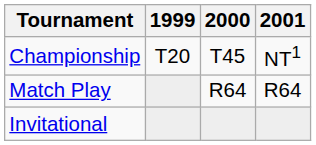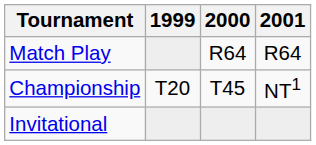 <table class="wikitable" style="text-align:center;">
 <tr>
 <th>Tournament</th>
 <th>1999</th>
 <th>2000</th>
 <th>2001</th>
 </tr>
 <tr>
+<td align="left"><a href='#'>Match Play</a></td>
+<td style="background:#eeeeee;"></td>
+<td>R64</td>
+<td>R64</td>
+</tr>
+<tr>
 <td align="left"><a href='#'>Championship</a></td>
 <td>T20</td>
 <td>T45</td>
 <td>NT<sup>1</sup></td>
-</tr>
-<tr>
-<td align="left"><a href='#'>Match Play</a></td>
-<td style="background:#eeeeee;"></td>
-<td>R64</td>
-<td>R64</td>
 </tr>
 <tr>
 <td align="left"><a href='#'>Invitational</a></td>
 <td style="background:#eeeeee;"></td>
 <td style="background:#eeeeee;"></td>
 <td style="background:#eeeeee;"></td>
 </tr>
 </table>
